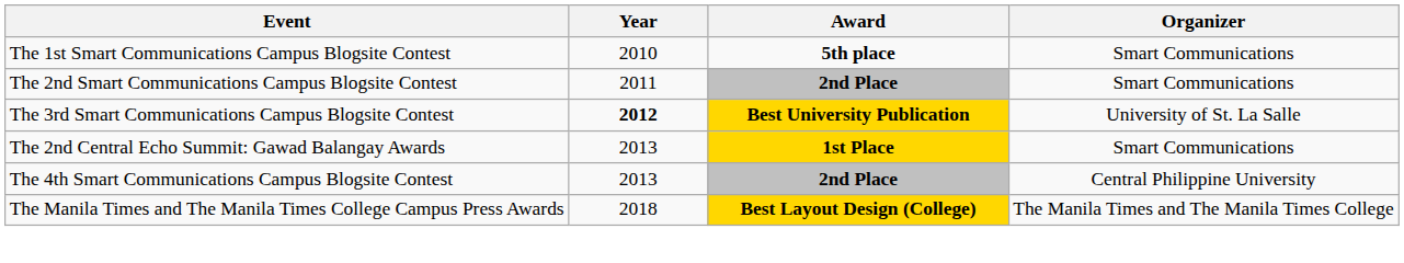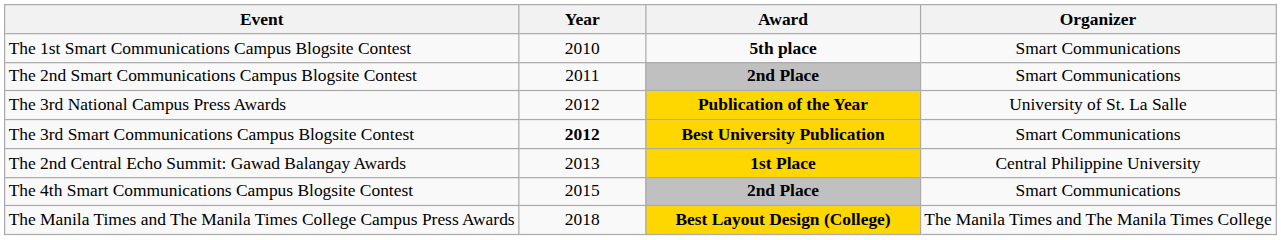 <table class="wikitable" style="text-align:center; font-size:90%;">
 <tr bgcolor="#efefef">
 <th>Event</th>
 <th width=10%>Year</th>
 <th width=220px>Award</th>
 <th>Organizer</th>
 </tr>
 <tr>
 <td align='left'>The 1st Smart Communications Campus Blogsite Contest</td>
 <td>2010</td>
 <td bgcolor=""><strong>5th place</strong></td>
 <td>Smart Communications</td>
 </tr>
 <tr>
 <td align='left'>The 2nd Smart Communications Campus Blogsite Contest</td>
 <td>2011</td>
 <td bgcolor="silver"><strong>2nd Place</strong></td>
 <td>Smart Communications</td>
 </tr>
 <tr>
+<td align='left'>The 3rd National Campus Press Awards</td>
+<td>2012</td>
+<td bgcolor="gold"><strong>Publication of the Year</strong></td>
+<td>University of St. La Salle</td>
+</tr>
+<tr>
 <td align='left'>The 3rd Smart Communications Campus Blogsite Contest</td>
 <td><strong>2012</strong></td>
 <td bgcolor="gold"><strong>Best University Publication</strong></td>
-<td>University of St. La Salle</td>
+<td>Smart Communications</td>
 </tr>
 <tr>
 <td align='left'>The 2nd Central Echo Summit: Gawad Balangay Awards</td>
 <td>2013</td>
 <td bgcolor="gold"><strong>1st Place</strong></td>
-<td>Smart Communications</td>
+<td>Central Philippine University</td>
 </tr>
 <tr>
 <td align='left'>The 4th Smart Communications Campus Blogsite Contest</td>
-<td>2013</td>
+<td>2015</td>
 <td bgcolor="silver"><strong>2nd Place</strong></td>
-<td>Central Philippine University</td>
+<td>Smart Communications</td>
 </tr>
 <tr>
 <td align='left'>The Manila Times and The Manila Times College Campus Press Awards</td>
 <td>2018</td>
 <td bgcolor="gold"><strong>Best Layout Design (College)</strong></td>
 <td>The Manila Times and The Manila Times College</td>
 </tr>
 </table>
